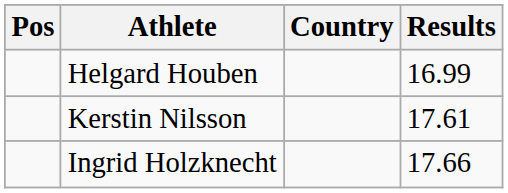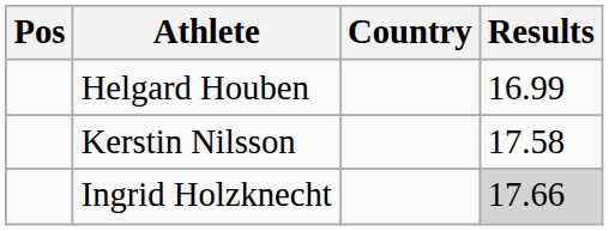 <table class="wikitable">
 <tr>
 <th>Pos</th>
 <th>Athlete</th>
 <th>Country</th>
 <th>Results</th>
 </tr>
 <tr>
 <td align="center"></td>
 <td>Helgard Houben</td>
 <td></td>
 <td>16.99</td>
 </tr>
 <tr>
 <td align="center"></td>
 <td>Kerstin Nilsson</td>
 <td></td>
-<td>17.61</td>
+<td>17.58</td>
 </tr>
 <tr>
 <td align="center"></td>
 <td>Ingrid Holzknecht</td>
 <td></td>
-<td>17.66</td>
+<td style="background: lightgrey;">17.66</td>
 </tr>
 </table>
